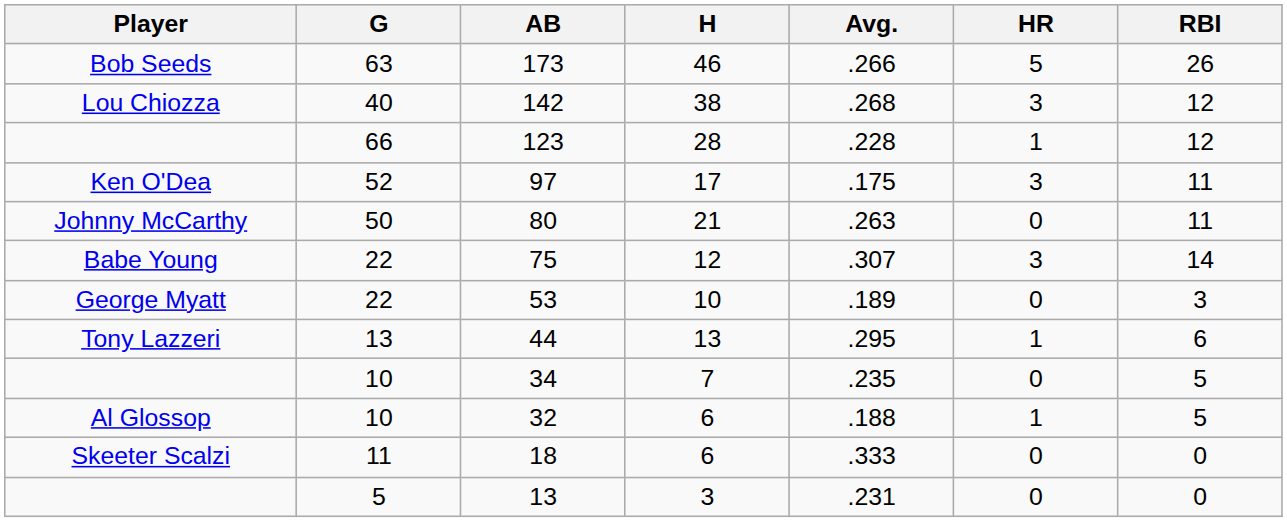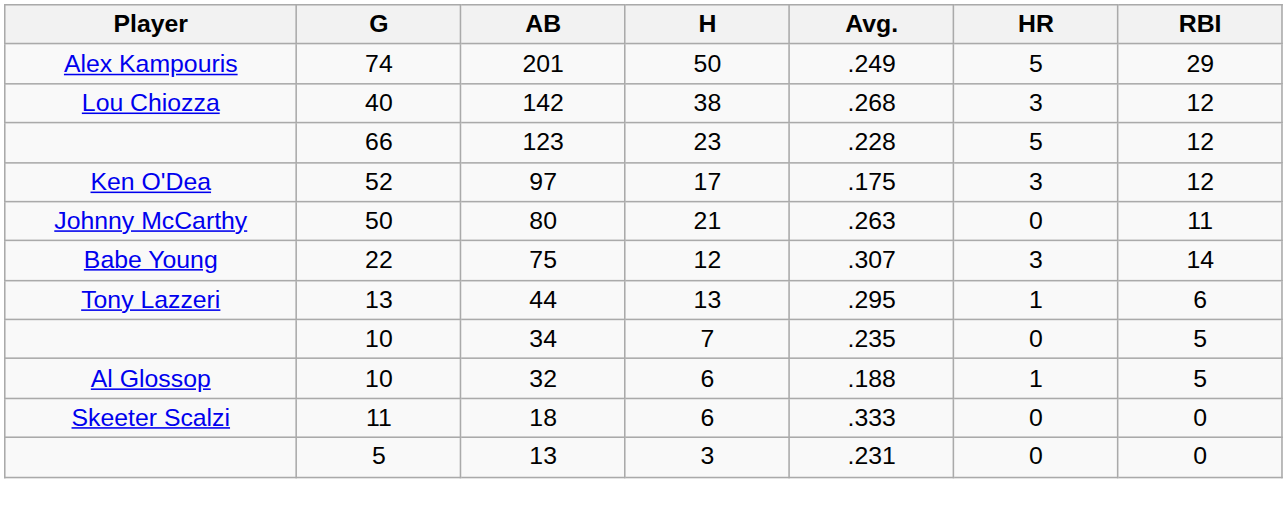 <table class="wikitable sortable">
 <tr>
 <th bgcolor="#DDDDFF" width="16%">Player</th>
 <th bgcolor="#DDDDFF" width="9%">G</th>
 <th bgcolor="#DDDDFF" width="9%">AB</th>
 <th bgcolor="#DDDDFF" width="9%">H</th>
 <th bgcolor="#DDDDFF" width="9%">Avg.</th>
 <th bgcolor="#DDDDFF" width="9%">HR</th>
 <th bgcolor="#DDDDFF" width="9%">RBI</th>
 </tr>
 <tr align="center">
-<td><a href='#'>Bob Seeds</a></td>
-<td>63</td>
-<td>173</td>
-<td>46</td>
-<td>.266</td>
+<td><a href='#'>Alex Kampouris</a></td>
+<td>74</td>
+<td>201</td>
+<td>50</td>
+<td>.249</td>
 <td>5</td>
-<td>26</td>
+<td>29</td>
 </tr>
 <tr align="center">
 <td><a href='#'>Lou Chiozza</a></td>
 <td>40</td>
 <td>142</td>
 <td>38</td>
 <td>.268</td>
 <td>3</td>
 <td>12</td>
 </tr>
 <tr align="center">
 <td></td>
 <td>66</td>
 <td>123</td>
-<td>28</td>
+<td>23</td>
 <td>.228</td>
-<td>1</td>
+<td>5</td>
 <td>12</td>
 </tr>
 <tr align="center">
 <td><a href='#'>Ken O'Dea</a></td>
 <td>52</td>
 <td>97</td>
 <td>17</td>
 <td>.175</td>
 <td>3</td>
-<td>11</td>
+<td>12</td>
 </tr>
 <tr align="center">
 <td><a href='#'>Johnny McCarthy</a></td>
 <td>50</td>
 <td>80</td>
 <td>21</td>
 <td>.263</td>
 <td>0</td>
 <td>11</td>
 </tr>
 <tr align="center">
 <td><a href='#'>Babe Young</a></td>
 <td>22</td>
 <td>75</td>
 <td>12</td>
 <td>.307</td>
 <td>3</td>
 <td>14</td>
-</tr>
-<tr align="center">
-<td><a href='#'>George Myatt</a></td>
-<td>22</td>
-<td>53</td>
-<td>10</td>
-<td>.189</td>
-<td>0</td>
-<td>3</td>
 </tr>
 <tr align="center">
 <td><a href='#'>Tony Lazzeri</a></td>
 <td>13</td>
 <td>44</td>
 <td>13</td>
 <td>.295</td>
 <td>1</td>
 <td>6</td>
 </tr>
 <tr align="center">
 <td></td>
 <td>10</td>
 <td>34</td>
 <td>7</td>
 <td>.235</td>
 <td>0</td>
 <td>5</td>
 </tr>
 <tr align="center">
 <td><a href='#'>Al Glossop</a></td>
 <td>10</td>
 <td>32</td>
 <td>6</td>
 <td>.188</td>
 <td>1</td>
 <td>5</td>
 </tr>
 <tr align="center">
 <td><a href='#'>Skeeter Scalzi</a></td>
 <td>11</td>
 <td>18</td>
 <td>6</td>
 <td>.333</td>
 <td>0</td>
 <td>0</td>
 </tr>
 <tr align="center">
 <td></td>
 <td>5</td>
 <td>13</td>
 <td>3</td>
 <td>.231</td>
 <td>0</td>
 <td>0</td>
 </tr>
 </table>
